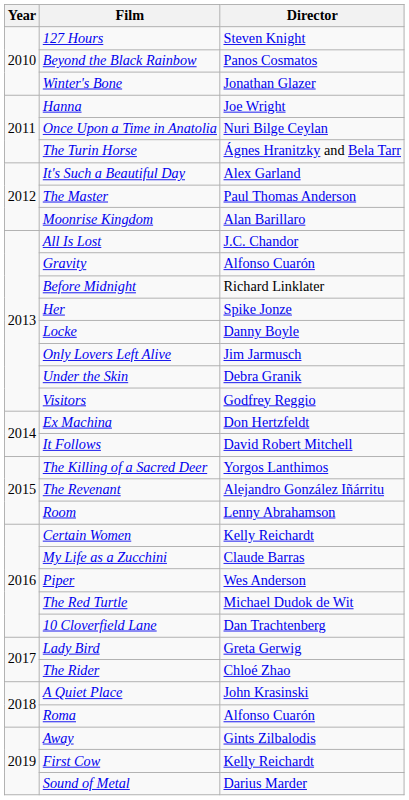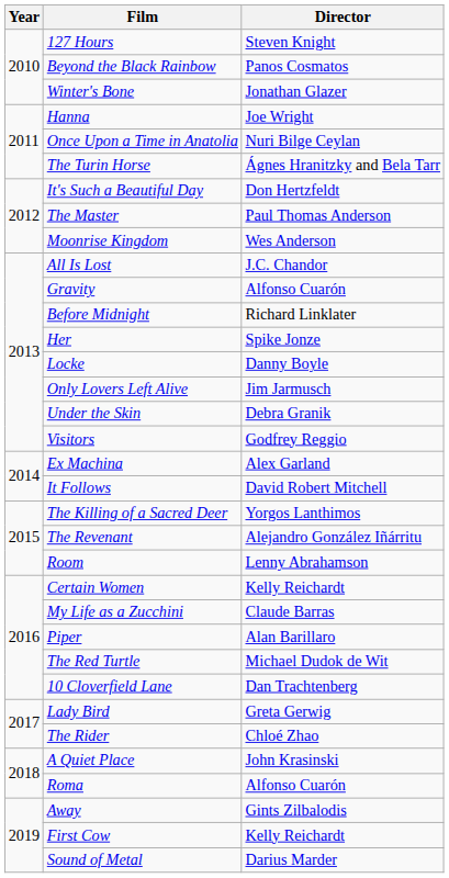 <table class="wikitable sortable">
 <tr>
 <th scope="col">Year</th>
 <th scope="col">Film</th>
 <th scope="col">Director</th>
 </tr>
 <tr>
 <td rowspan="3">2010</td>
 <td><em><a href='#'>127 Hours</a></em></td>
 <td><a href='#'>Steven Knight</a></td>
 </tr>
 <tr>
 <td><em><a href='#'>Beyond the Black Rainbow</a></em></td>
 <td><a href='#'>Panos Cosmatos</a></td>
 </tr>
 <tr>
 <td><em><a href='#'>Winter's Bone</a></em></td>
 <td><a href='#'>Jonathan Glazer</a></td>
 </tr>
 <tr>
 <td rowspan="3">2011</td>
 <td><em><a href='#'>Hanna</a></em></td>
 <td><a href='#'>Joe Wright</a></td>
 </tr>
 <tr>
 <td><em><a href='#'>Once Upon a Time in Anatolia</a></em></td>
 <td><a href='#'>Nuri Bilge Ceylan</a></td>
 </tr>
 <tr>
 <td><em><a href='#'>The Turin Horse</a></em></td>
 <td><a href='#'>Ágnes Hranitzky</a> and <a href='#'>Bela Tarr</a></td>
 </tr>
 <tr>
 <td rowspan="3">2012</td>
 <td><em><a href='#'>It's Such a Beautiful Day</a></em></td>
-<td><a href='#'>Alex Garland</a></td>
+<td><a href='#'>Don Hertzfeldt</a></td>
 </tr>
 <tr>
 <td><em><a href='#'>The Master</a></em></td>
 <td><a href='#'>Paul Thomas Anderson</a></td>
 </tr>
 <tr>
 <td><em><a href='#'>Moonrise Kingdom</a></em></td>
-<td><a href='#'>Alan Barillaro</a></td>
+<td><a href='#'>Wes Anderson</a></td>
 </tr>
 <tr>
 <td rowspan="8">2013</td>
 <td><em><a href='#'>All Is Lost</a></em></td>
 <td><a href='#'>J.C. Chandor</a></td>
 </tr>
 <tr>
 <td><em><a href='#'>Gravity</a></em></td>
 <td><a href='#'>Alfonso Cuarón</a></td>
 </tr>
 <tr>
 <td><em><a href='#'>Before Midnight</a></em></td>
 <td>Richard Linklater</td>
 </tr>
 <tr>
 <td><em><a href='#'>Her</a></em></td>
 <td><a href='#'>Spike Jonze</a></td>
 </tr>
 <tr>
 <td><em><a href='#'>Locke</a></em></td>
 <td><a href='#'>Danny Boyle</a></td>
 </tr>
 <tr>
 <td><em><a href='#'>Only Lovers Left Alive</a></em></td>
 <td><a href='#'>Jim Jarmusch</a></td>
 </tr>
 <tr>
 <td><em><a href='#'>Under the Skin</a></em></td>
 <td><a href='#'>Debra Granik</a></td>
 </tr>
 <tr>
 <td><em><a href='#'>Visitors</a></em></td>
 <td><a href='#'>Godfrey Reggio</a></td>
 </tr>
 <tr>
 <td rowspan="2">2014</td>
 <td><em><a href='#'>Ex Machina</a></em></td>
-<td><a href='#'>Don Hertzfeldt</a></td>
+<td><a href='#'>Alex Garland</a></td>
 </tr>
 <tr>
 <td><em><a href='#'>It Follows</a></em></td>
 <td><a href='#'>David Robert Mitchell</a></td>
 </tr>
 <tr>
 <td rowspan="3">2015</td>
 <td><em><a href='#'>The Killing of a Sacred Deer</a></em></td>
 <td><a href='#'>Yorgos Lanthimos</a></td>
 </tr>
 <tr>
 <td><em><a href='#'>The Revenant</a></em></td>
 <td><a href='#'>Alejandro González Iñárritu</a></td>
 </tr>
 <tr>
 <td><em><a href='#'>Room</a></em></td>
 <td><a href='#'>Lenny Abrahamson</a></td>
 </tr>
 <tr>
 <td rowspan="5">2016</td>
 <td><em><a href='#'>Certain Women</a></em></td>
 <td><a href='#'>Kelly Reichardt</a></td>
 </tr>
 <tr>
 <td><em><a href='#'>My Life as a Zucchini</a></em></td>
 <td><a href='#'>Claude Barras</a></td>
 </tr>
 <tr>
 <td><em><a href='#'>Piper</a></em></td>
-<td><a href='#'>Wes Anderson</a></td>
+<td><a href='#'>Alan Barillaro</a></td>
 </tr>
 <tr>
 <td><em><a href='#'>The Red Turtle</a></em></td>
 <td><a href='#'>Michael Dudok de Wit</a></td>
 </tr>
 <tr>
 <td><em><a href='#'>10 Cloverfield Lane</a></em></td>
 <td><a href='#'>Dan Trachtenberg</a></td>
 </tr>
 <tr>
 <td rowspan="2">2017</td>
 <td><em><a href='#'>Lady Bird</a></em></td>
 <td><a href='#'>Greta Gerwig</a></td>
 </tr>
 <tr>
 <td><em><a href='#'>The Rider</a></em></td>
 <td><a href='#'>Chloé Zhao</a></td>
 </tr>
 <tr>
 <td rowspan="2">2018</td>
 <td><em><a href='#'>A Quiet Place</a></em></td>
 <td><a href='#'>John Krasinski</a></td>
 </tr>
 <tr>
 <td><em><a href='#'>Roma</a></em></td>
 <td><a href='#'>Alfonso Cuarón</a></td>
 </tr>
 <tr>
 <td rowspan="3">2019</td>
 <td><em><a href='#'>Away</a></em></td>
 <td><a href='#'>Gints Zilbalodis</a></td>
 </tr>
 <tr>
 <td><em><a href='#'>First Cow</a></em></td>
 <td><a href='#'>Kelly Reichardt</a></td>
 </tr>
 <tr>
 <td><em><a href='#'>Sound of Metal</a></em></td>
 <td><a href='#'>Darius Marder</a></td>
 </tr>
 </table>
